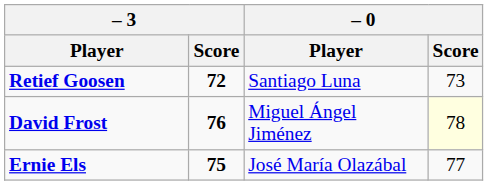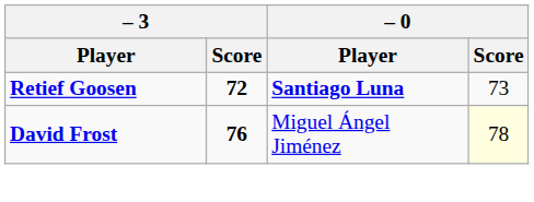 <table class=wikitable>
 <tr>
 <th colspan=2> – 3</th>
 <th colspan=2> – 0</th>
 </tr>
 <tr>
 <th width=145>Player</th>
 <th>Score</th>
 <th width=145>Player</th>
 <th>Score</th>
 </tr>
 <tr>
 <td><strong><a href='#'>Retief Goosen</a></strong></td>
 <td align=center><strong>72</strong></td>
-<td><a href='#'>Santiago Luna</a></td>
+<td><strong><a href='#'>Santiago Luna</a></strong></td>
 <td align=center>73</td>
 </tr>
 <tr>
 <td><strong><a href='#'>David Frost</a></strong></td>
 <td align=center><strong>76</strong></td>
 <td><a href='#'>Miguel Ángel Jiménez</a></td>
 <td align=center style="background: lightyellow;">78</td>
 </tr>
-<tr>
-<td><strong><a href='#'>Ernie Els</a></strong></td>
-<td align=center><strong>75</strong></td>
-<td><a href='#'>José María Olazábal</a></td>
-<td align=center>77</td>
-</tr>
 </table>
